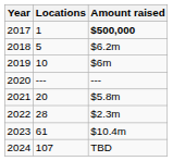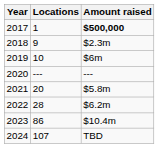 <table class="wikitable">
 <tr>
 <th>Year</th>
 <th>Locations</th>
 <th>Amount raised</th>
 </tr>
 <tr>
 <td>2017</td>
 <td>1</td>
 <td><strong>$500,000</strong></td>
 </tr>
 <tr>
 <td>2018</td>
-<td>5</td>
-<td>$6.2m</td>
+<td>9</td>
+<td>$2.3m</td>
 </tr>
 <tr>
 <td>2019</td>
 <td>10</td>
 <td>$6m</td>
 </tr>
 <tr>
 <td>2020</td>
 <td>---</td>
 <td>---</td>
 </tr>
 <tr>
 <td>2021</td>
 <td>20</td>
 <td>$5.8m</td>
 </tr>
 <tr>
 <td>2022</td>
 <td>28</td>
-<td>$2.3m</td>
+<td>$6.2m</td>
 </tr>
 <tr>
 <td>2023</td>
-<td>61</td>
+<td>86</td>
 <td>$10.4m</td>
 </tr>
 <tr>
 <td>2024</td>
 <td>107</td>
 <td>TBD</td>
 </tr>
 </table>
